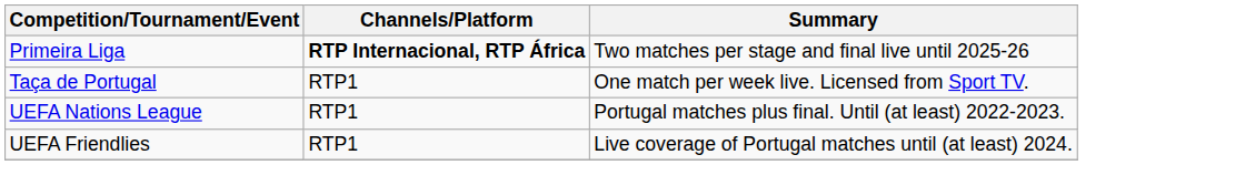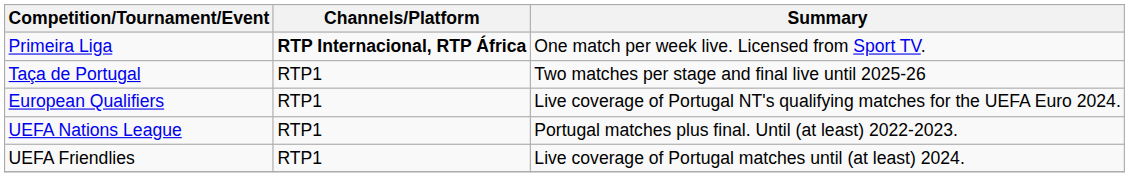 <table class="wikitable">
 <tr>
 <th>Competition/Tournament/Event</th>
 <th>Channels/Platform</th>
 <th>Summary</th>
 </tr>
 <tr>
 <td><a href='#'>Primeira Liga</a></td>
 <td><strong>RTP Internacional, RTP África</strong></td>
-<td>Two matches per stage and final live until 2025-26</td>
+<td>One match per week live. Licensed from <a href='#'>Sport TV</a>.</td>
 </tr>
 <tr>
 <td><a href='#'>Taça de Portugal</a></td>
 <td>RTP1</td>
-<td>One match per week live. Licensed from <a href='#'>Sport TV</a>.</td>
+<td>Two matches per stage and final live until 2025-26</td>
+</tr>
+<tr>
+<td><a href='#'>European Qualifiers</a></td>
+<td>RTP1</td>
+<td>Live coverage of Portugal NT's qualifying matches for the UEFA Euro 2024.</td>
 </tr>
 <tr>
 <td><a href='#'>UEFA Nations League</a></td>
 <td>RTP1</td>
 <td>Portugal matches plus final. Until (at least) 2022-2023.</td>
 </tr>
 <tr>
 <td>UEFA Friendlies</td>
 <td>RTP1</td>
 <td>Live coverage of Portugal matches until (at least) 2024.</td>
 </tr>
 <tr>
 </tr>
 </table>
